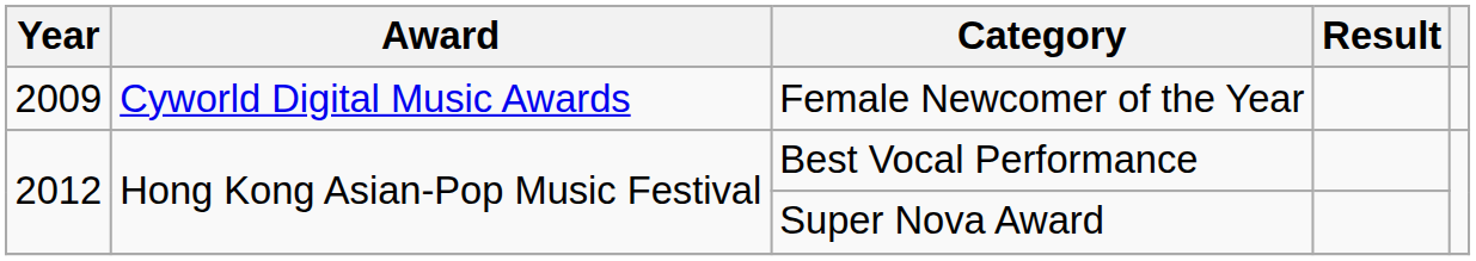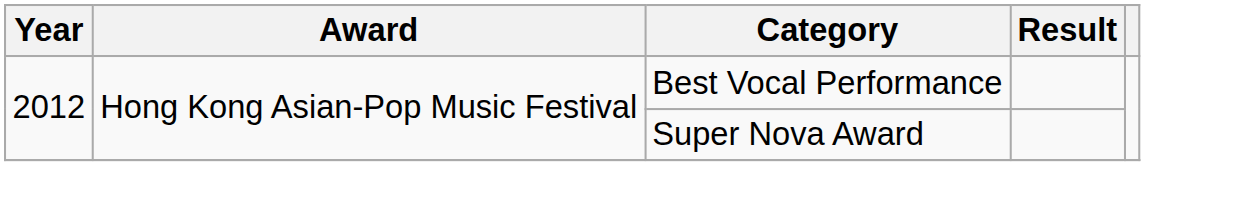 <table class="wikitable plainrowheaders sortable">
 <tr>
 <th scope="col">Year</th>
 <th scope="col">Award</th>
 <th scope="col">Category</th>
 <th scope="col">Result</th>
 <th scope="col" class="unsortable"></th>
-</tr>
-<tr>
-<td>2009</td>
-<td><a href='#'>Cyworld Digital Music Awards</a></td>
-<td>Female Newcomer of the Year</td>
-<td></td>
-<td></td>
 </tr>
 <tr>
 <td rowspan="2">2012</td>
 <td rowspan="2">Hong Kong Asian-Pop Music Festival</td>
 <td>Best Vocal Performance</td>
 <td></td>
 <td rowspan="2"></td>
 </tr>
 <tr>
 <td>Super Nova Award</td>
 <td></td>
 </tr>
 <tr>
 </tr>
 </table>
